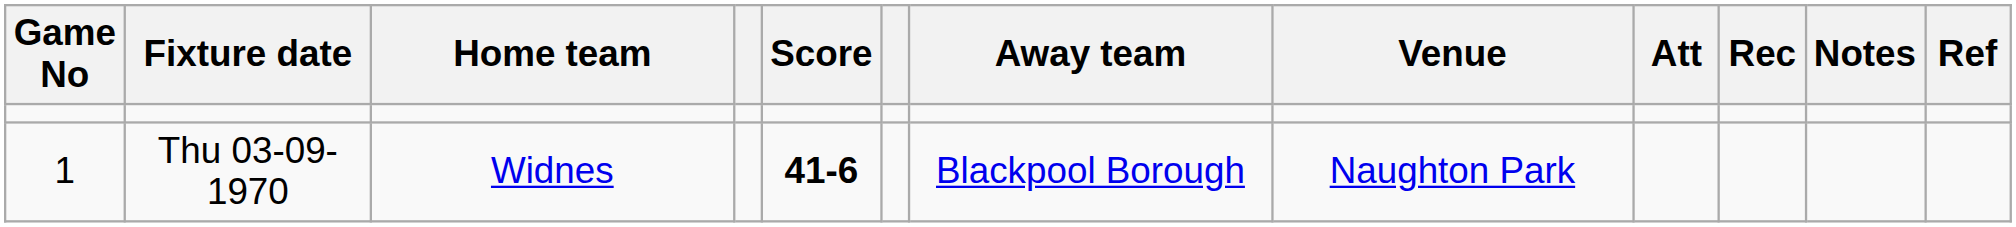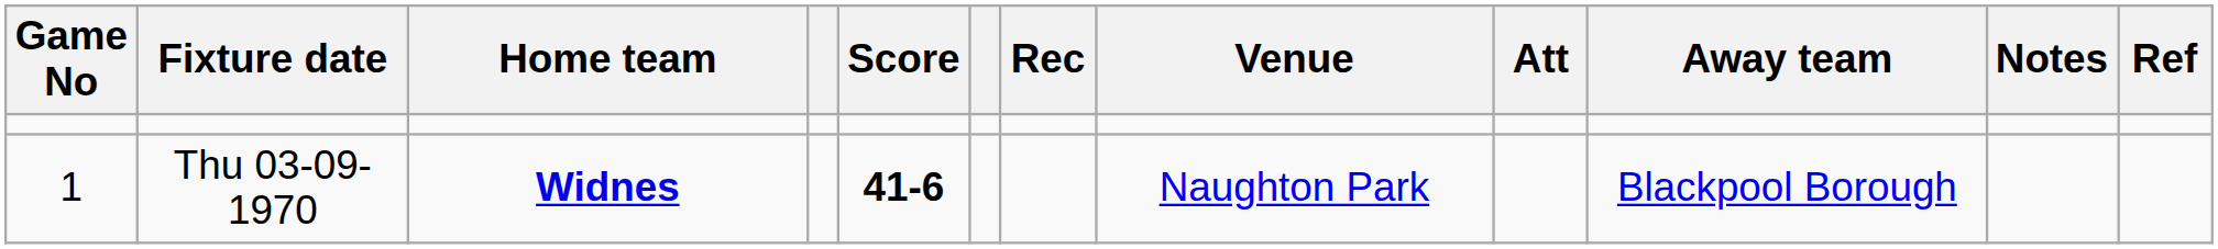 <table class="wikitable" style="text-align:center;">
 <tr>
 <th style="width:20px;" abbr="No">Game No</th>
 <th style="width:100px;" abbr="Date">Fixture date</th>
 <th style="width:150px;" abbr="Home team">Home team</th>
 <th style="width:5px;;" abbr="space"></th>
 <th style="width:20px;" abbr="Score">Score</th>
 <th style="width:5px;;" abbr="space"></th>
-<th style="width:150px;" abbr="Away team">Away team</th>
+<th style="width:30px;" abbr="Rec">Rec</th>
 <th style="width:150px;" abbr="Venue">Venue</th>
 <th style="width:30px;" abbr="Att">Att</th>
-<th style="width:30px;" abbr="Rec">Rec</th>
+<th style="width:150px;" abbr="Away team">Away team</th>
 <th style="width:20px;" abbr="Notes">Notes</th>
 <th style="width:30px;" abbr="Ref">Ref</th>
 </tr>
 <tr>
 <td></td>
 <td></td>
 <td></td>
 <td></td>
 <td></td>
 <td></td>
 <td></td>
 <td></td>
 <td></td>
 <td></td>
 <td></td>
 <td></td>
 </tr>
 <tr>
 <td>1</td>
 <td>Thu 03-09-1970</td>
-<td><a href='#'>Widnes</a></td>
+<td><strong><a href='#'>Widnes</a></strong></td>
 <td></td>
 <td><strong>41-6</strong></td>
 <td></td>
-<td><a href='#'>Blackpool Borough</a></td>
+<td></td>
 <td><a href='#'>Naughton Park</a></td>
 <td></td>
-<td></td>
+<td><a href='#'>Blackpool Borough</a></td>
 <td></td>
 <td></td>
 </tr>
 </table>
